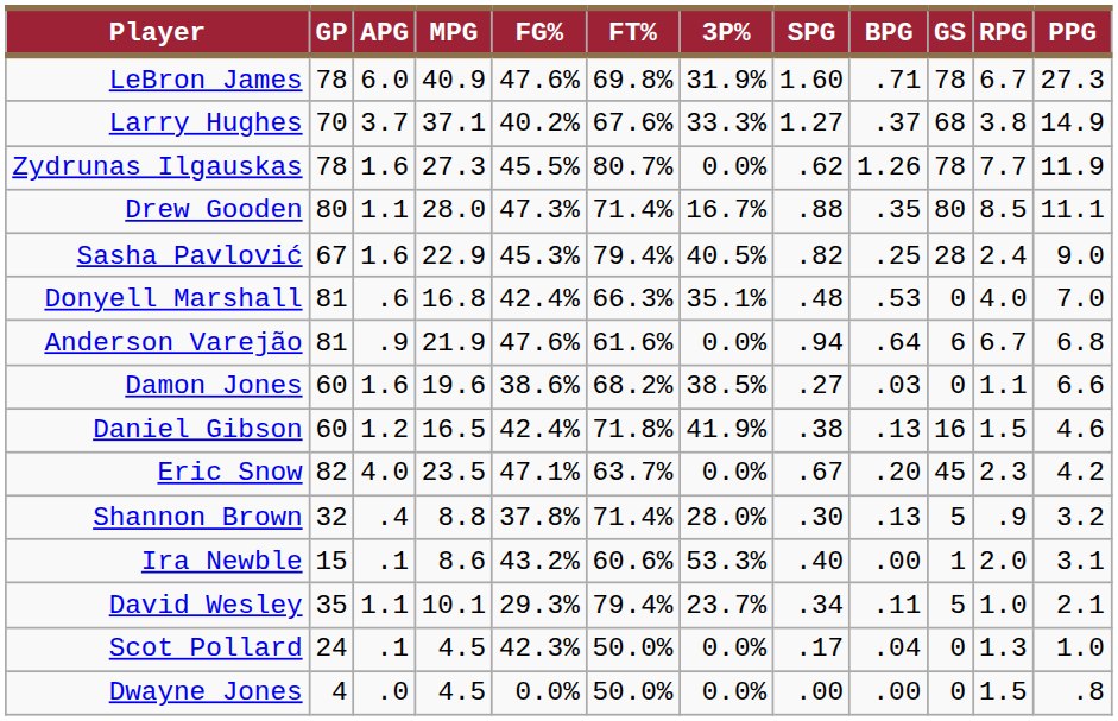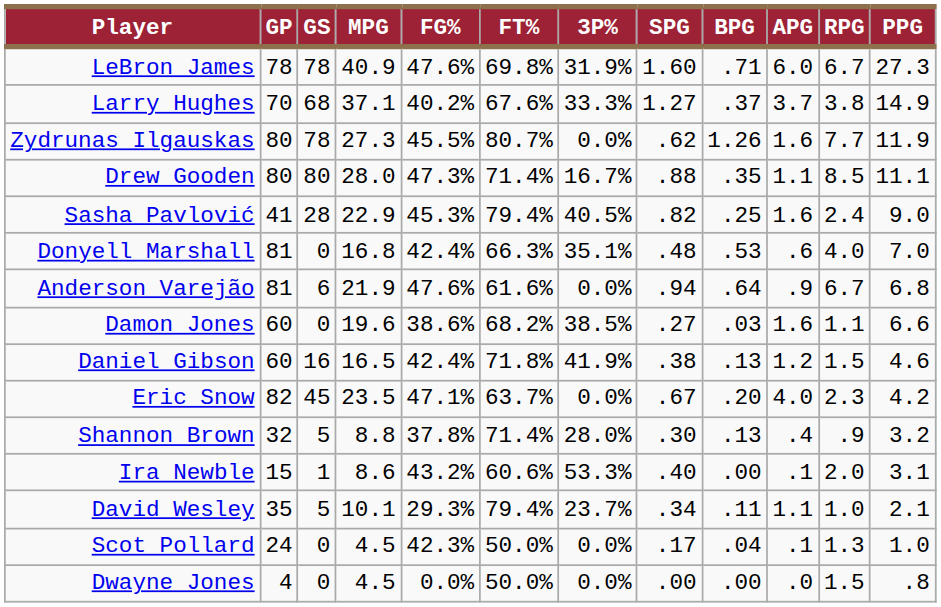 <table class="wikitable sortable" style="text-align:right;">
 <tr>
 <th style="background:#9D2235; color:#FFFFFF; border-top:#8C714C 3px solid; border-bottom:#8C714C 3px solid;">Player</th>
 <th style="background:#9D2235; color:#FFFFFF; border-top:#8C714C 3px solid; border-bottom:#8C714C 3px solid;">GP</th>
-<th style="background:#9D2235; color:#FFFFFF; border-top:#8C714C 3px solid; border-bottom:#8C714C 3px solid;">APG</th>
+<th style="background:#9D2235; color:#FFFFFF; border-top:#8C714C 3px solid; border-bottom:#8C714C 3px solid;">GS</th>
 <th style="background:#9D2235; color:#FFFFFF; border-top:#8C714C 3px solid; border-bottom:#8C714C 3px solid;">MPG</th>
 <th style="background:#9D2235; color:#FFFFFF; border-top:#8C714C 3px solid; border-bottom:#8C714C 3px solid;">FG%</th>
 <th style="background:#9D2235; color:#FFFFFF; border-top:#8C714C 3px solid; border-bottom:#8C714C 3px solid;">FT%</th>
 <th style="background:#9D2235; color:#FFFFFF; border-top:#8C714C 3px solid; border-bottom:#8C714C 3px solid;">3P%</th>
 <th style="background:#9D2235; color:#FFFFFF; border-top:#8C714C 3px solid; border-bottom:#8C714C 3px solid;">SPG</th>
 <th style="background:#9D2235; color:#FFFFFF; border-top:#8C714C 3px solid; border-bottom:#8C714C 3px solid;">BPG</th>
-<th style="background:#9D2235; color:#FFFFFF; border-top:#8C714C 3px solid; border-bottom:#8C714C 3px solid;">GS</th>
+<th style="background:#9D2235; color:#FFFFFF; border-top:#8C714C 3px solid; border-bottom:#8C714C 3px solid;">APG</th>
 <th style="background:#9D2235; color:#FFFFFF; border-top:#8C714C 3px solid; border-bottom:#8C714C 3px solid;">RPG</th>
 <th style="background:#9D2235; color:#FFFFFF; border-top:#8C714C 3px solid; border-bottom:#8C714C 3px solid;">PPG</th>
 </tr>
 <tr>
 <td><a href='#'>LeBron James</a></td>
 <td>78</td>
-<td>6.0</td>
+<td>78</td>
 <td>40.9</td>
 <td>47.6%</td>
 <td>69.8%</td>
 <td>31.9%</td>
 <td>1.60</td>
 <td>.71</td>
-<td>78</td>
+<td>6.0</td>
 <td>6.7</td>
 <td>27.3</td>
 </tr>
 <tr>
 <td><a href='#'>Larry Hughes</a></td>
 <td>70</td>
-<td>3.7</td>
+<td>68</td>
 <td>37.1</td>
 <td>40.2%</td>
 <td>67.6%</td>
 <td>33.3%</td>
 <td>1.27</td>
 <td>.37</td>
-<td>68</td>
+<td>3.7</td>
 <td>3.8</td>
 <td>14.9</td>
 </tr>
 <tr>
 <td><a href='#'>Zydrunas Ilgauskas</a></td>
+<td>80</td>
 <td>78</td>
-<td>1.6</td>
 <td>27.3</td>
 <td>45.5%</td>
 <td>80.7%</td>
 <td>0.0%</td>
 <td>.62</td>
 <td>1.26</td>
-<td>78</td>
+<td>1.6</td>
 <td>7.7</td>
 <td>11.9</td>
 </tr>
 <tr>
 <td><a href='#'>Drew Gooden</a></td>
 <td>80</td>
-<td>1.1</td>
+<td>80</td>
 <td>28.0</td>
 <td>47.3%</td>
 <td>71.4%</td>
 <td>16.7%</td>
 <td>.88</td>
 <td>.35</td>
-<td>80</td>
+<td>1.1</td>
 <td>8.5</td>
 <td>11.1</td>
 </tr>
 <tr>
 <td><a href='#'>Sasha Pavlović</a></td>
-<td>67</td>
-<td>1.6</td>
+<td>41</td>
+<td>28</td>
 <td>22.9</td>
 <td>45.3%</td>
 <td>79.4%</td>
 <td>40.5%</td>
 <td>.82</td>
 <td>.25</td>
-<td>28</td>
+<td>1.6</td>
 <td>2.4</td>
 <td>9.0</td>
 </tr>
 <tr>
 <td><a href='#'>Donyell Marshall</a></td>
 <td>81</td>
-<td>.6</td>
+<td>0</td>
 <td>16.8</td>
 <td>42.4%</td>
 <td>66.3%</td>
 <td>35.1%</td>
 <td>.48</td>
 <td>.53</td>
-<td>0</td>
+<td>.6</td>
 <td>4.0</td>
 <td>7.0</td>
 </tr>
 <tr>
 <td><a href='#'>Anderson Varejão</a></td>
 <td>81</td>
-<td>.9</td>
+<td>6</td>
 <td>21.9</td>
 <td>47.6%</td>
 <td>61.6%</td>
 <td>0.0%</td>
 <td>.94</td>
 <td>.64</td>
-<td>6</td>
+<td>.9</td>
 <td>6.7</td>
 <td>6.8</td>
 </tr>
 <tr>
 <td><a href='#'>Damon Jones</a></td>
 <td>60</td>
-<td>1.6</td>
+<td>0</td>
 <td>19.6</td>
 <td>38.6%</td>
 <td>68.2%</td>
 <td>38.5%</td>
 <td>.27</td>
 <td>.03</td>
-<td>0</td>
+<td>1.6</td>
 <td>1.1</td>
 <td>6.6</td>
 </tr>
 <tr>
 <td><a href='#'>Daniel Gibson</a></td>
 <td>60</td>
-<td>1.2</td>
+<td>16</td>
 <td>16.5</td>
 <td>42.4%</td>
 <td>71.8%</td>
 <td>41.9%</td>
 <td>.38</td>
 <td>.13</td>
-<td>16</td>
+<td>1.2</td>
 <td>1.5</td>
 <td>4.6</td>
 </tr>
 <tr>
 <td><a href='#'>Eric Snow</a></td>
 <td>82</td>
-<td>4.0</td>
+<td>45</td>
 <td>23.5</td>
 <td>47.1%</td>
 <td>63.7%</td>
 <td>0.0%</td>
 <td>.67</td>
 <td>.20</td>
-<td>45</td>
+<td>4.0</td>
 <td>2.3</td>
 <td>4.2</td>
 </tr>
 <tr>
 <td><a href='#'>Shannon Brown</a></td>
 <td>32</td>
-<td>.4</td>
+<td>5</td>
 <td>8.8</td>
 <td>37.8%</td>
 <td>71.4%</td>
 <td>28.0%</td>
 <td>.30</td>
 <td>.13</td>
-<td>5</td>
+<td>.4</td>
 <td>.9</td>
 <td>3.2</td>
 </tr>
 <tr>
 <td><a href='#'>Ira Newble</a></td>
 <td>15</td>
-<td>.1</td>
+<td>1</td>
 <td>8.6</td>
 <td>43.2%</td>
 <td>60.6%</td>
 <td>53.3%</td>
 <td>.40</td>
 <td>.00</td>
-<td>1</td>
+<td>.1</td>
 <td>2.0</td>
 <td>3.1</td>
 </tr>
 <tr>
 <td><a href='#'>David Wesley</a></td>
 <td>35</td>
-<td>1.1</td>
+<td>5</td>
 <td>10.1</td>
 <td>29.3%</td>
 <td>79.4%</td>
 <td>23.7%</td>
 <td>.34</td>
 <td>.11</td>
-<td>5</td>
+<td>1.1</td>
 <td>1.0</td>
 <td>2.1</td>
 </tr>
 <tr>
 <td><a href='#'>Scot Pollard</a></td>
 <td>24</td>
-<td>.1</td>
+<td>0</td>
 <td>4.5</td>
 <td>42.3%</td>
 <td>50.0%</td>
 <td>0.0%</td>
 <td>.17</td>
 <td>.04</td>
-<td>0</td>
+<td>.1</td>
 <td>1.3</td>
 <td>1.0</td>
 </tr>
 <tr>
 <td><a href='#'>Dwayne Jones</a></td>
 <td>4</td>
-<td>.0</td>
+<td>0</td>
 <td>4.5</td>
 <td>0.0%</td>
 <td>50.0%</td>
 <td>0.0%</td>
 <td>.00</td>
 <td>.00</td>
-<td>0</td>
+<td>.0</td>
 <td>1.5</td>
 <td>.8</td>
 </tr>
 </table>
